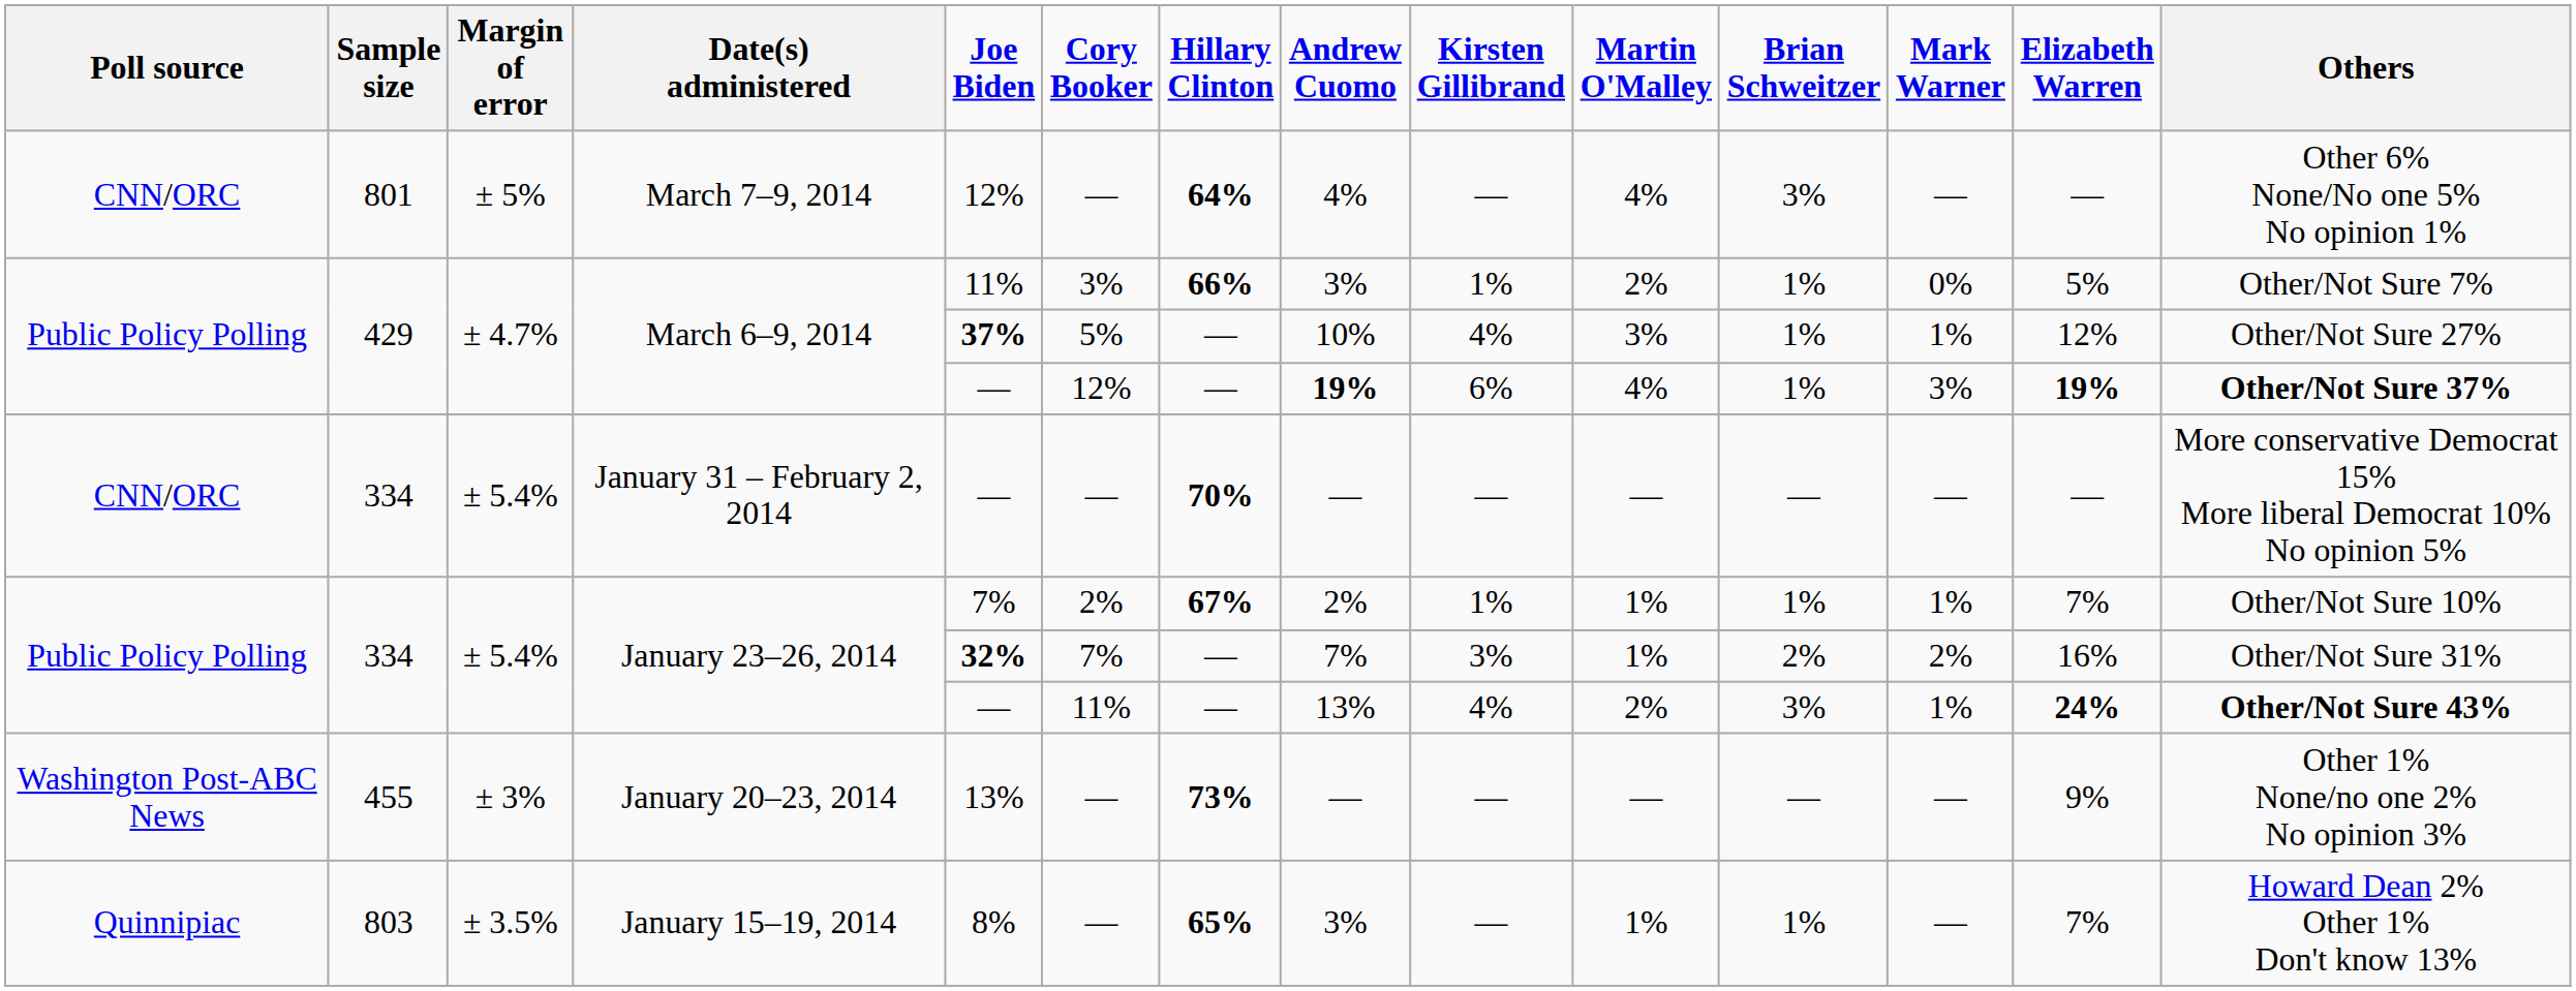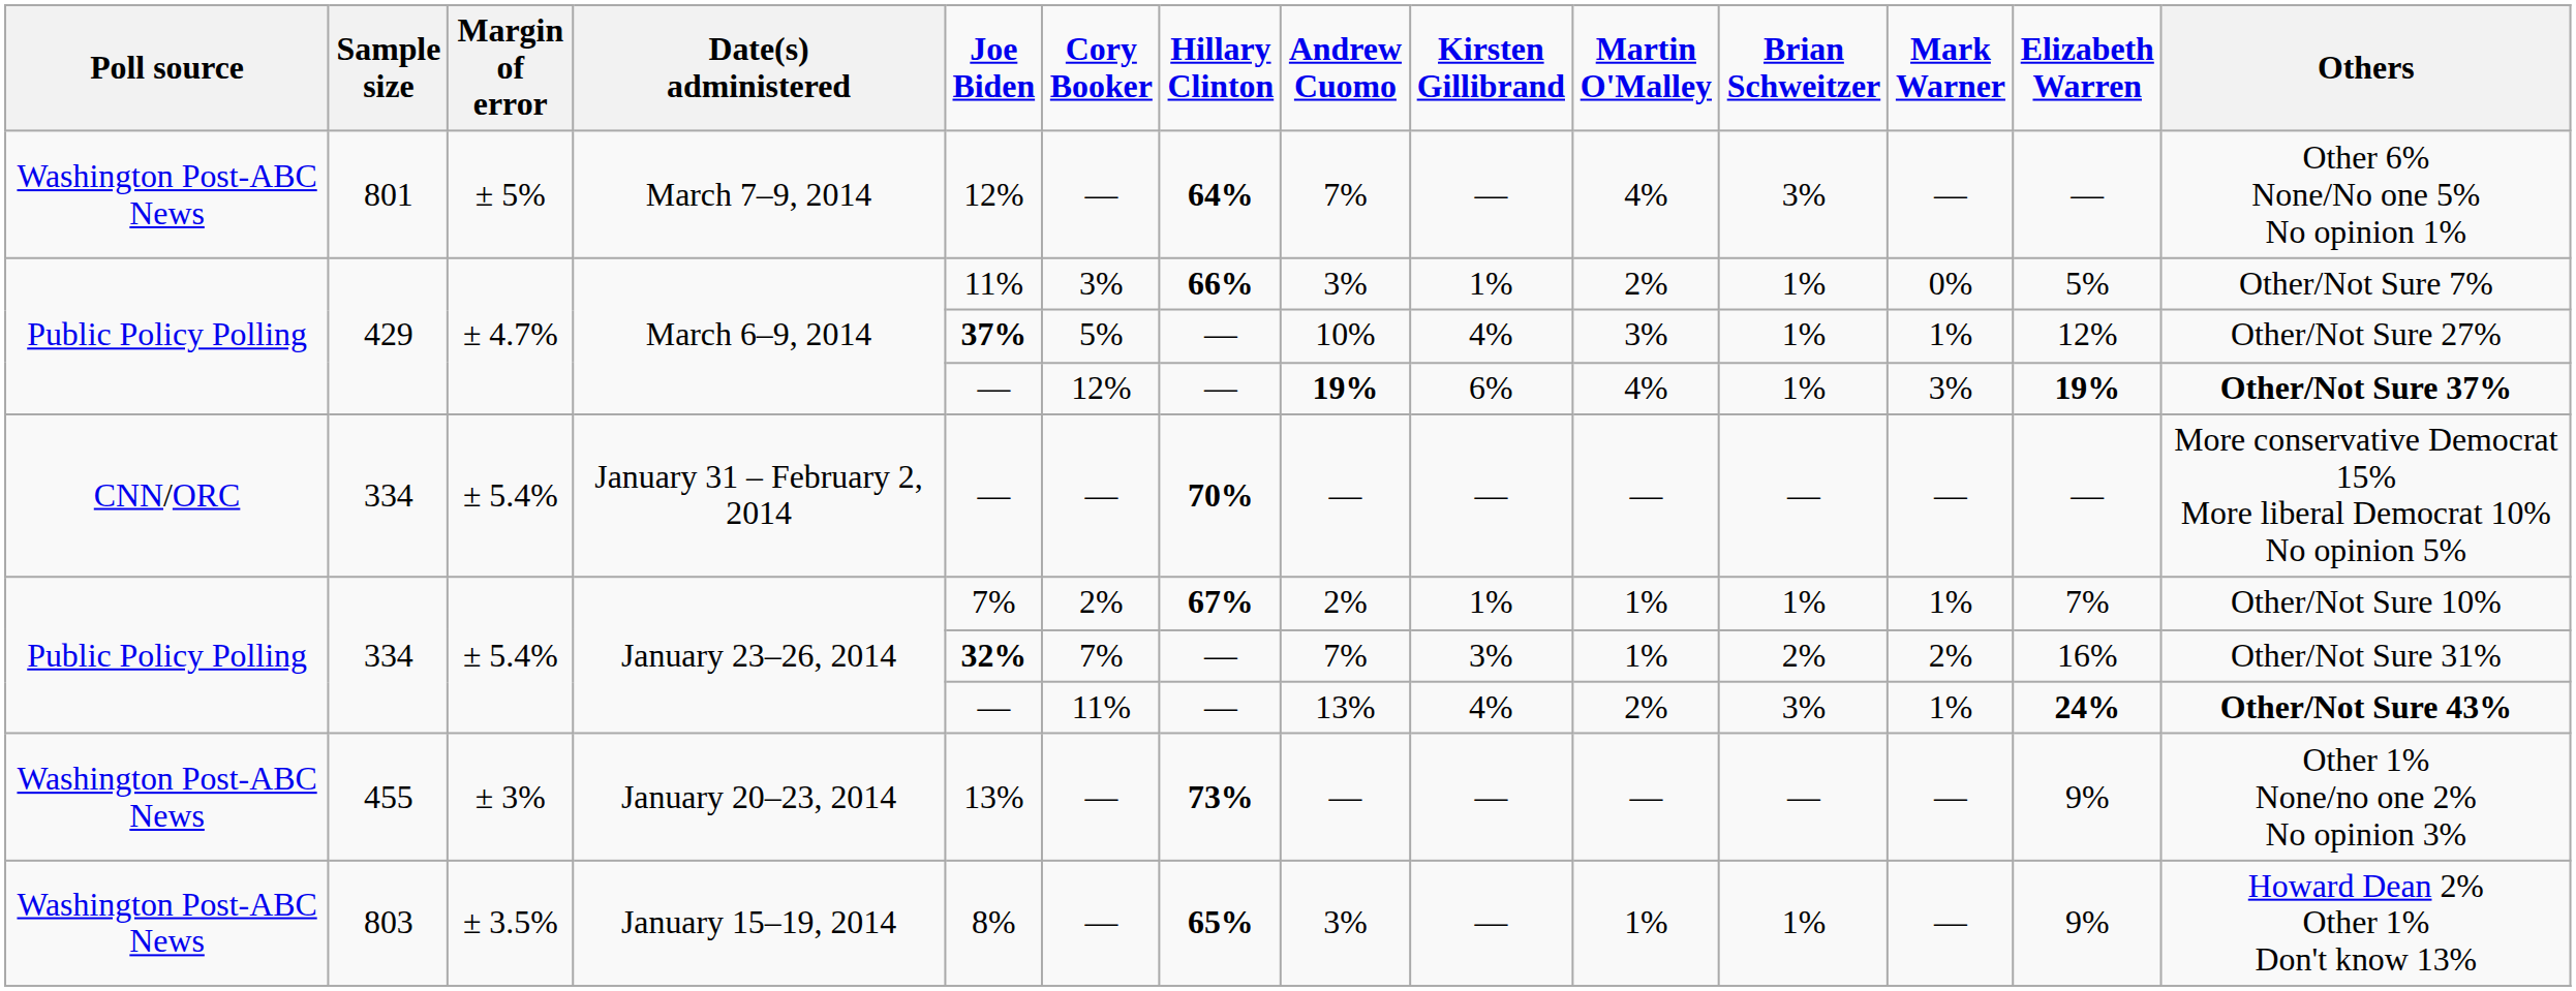 <table class="wikitable" style="text-align:center">
 <tr>
 <th style="width:150px;">Poll source</th>
 <th>Sample<br>size</th>
 <th>Margin<br> of error</th>
 <th>Date(s)<br> administered</th>
 <td><strong><a href='#'>Joe<br>Biden</a></strong></td>
 <td><strong><a href='#'>Cory<br>Booker</a></strong></td>
 <td><strong><a href='#'>Hillary<br>Clinton</a></strong></td>
 <td><strong><a href='#'>Andrew<br>Cuomo</a></strong></td>
 <td><strong><a href='#'>Kirsten<br>Gillibrand</a></strong></td>
 <td><strong><a href='#'>Martin<br>O'Malley</a></strong></td>
 <td><strong><a href='#'>Brian<br>Schweitzer</a></strong></td>
 <td><strong><a href='#'>Mark<br>Warner</a></strong></td>
 <td><strong><a href='#'>Elizabeth<br>Warren</a></strong></td>
 <th>Others</th>
 </tr>
 <tr>
-<td><a href='#'>CNN</a>/<a href='#'>ORC</a></td>
+<td><a href='#'>Washington Post-ABC News</a></td>
 <td>801</td>
 <td>± 5%</td>
 <td>March 7–9, 2014</td>
 <td>12%</td>
 <td>—</td>
 <td><strong>64%</strong></td>
-<td>4%</td>
+<td>7%</td>
 <td>—</td>
 <td>4%</td>
 <td>3%</td>
 <td>—</td>
 <td>—</td>
 <td>Other 6%<br>None/No one 5%<br>No opinion 1%</td>
 </tr>
 <tr>
 <td rowspan=3><a href='#'>Public Policy Polling</a></td>
 <td rowspan=3>429</td>
 <td rowspan=3>± 4.7%</td>
 <td rowspan=3>March 6–9, 2014</td>
 <td>11%</td>
 <td>3%</td>
 <td><strong>66%</strong></td>
 <td>3%</td>
 <td>1%</td>
 <td>2%</td>
 <td>1%</td>
 <td>0%</td>
 <td>5%</td>
 <td>Other/Not Sure 7%</td>
 </tr>
 <tr>
 <td><strong>37%</strong></td>
 <td>5%</td>
 <td>—</td>
 <td>10%</td>
 <td>4%</td>
 <td>3%</td>
 <td>1%</td>
 <td>1%</td>
 <td>12%</td>
 <td>Other/Not Sure 27%</td>
 </tr>
 <tr>
 <td>—</td>
 <td>12%</td>
 <td>—</td>
 <td><strong>19%</strong></td>
 <td>6%</td>
 <td>4%</td>
 <td>1%</td>
 <td>3%</td>
 <td><strong>19%</strong></td>
 <td><span><strong>Other/Not Sure 37%</strong></span></td>
 </tr>
 <tr>
 <td><a href='#'>CNN</a>/<a href='#'>ORC</a></td>
 <td>334</td>
 <td>± 5.4%</td>
 <td>January 31 – February 2, 2014</td>
 <td>—</td>
 <td>—</td>
 <td><strong>70%</strong></td>
 <td>—</td>
 <td>—</td>
 <td>—</td>
 <td>—</td>
 <td>—</td>
 <td>—</td>
 <td>More conservative Democrat 15%<br>More liberal Democrat 10%<br>No opinion 5%</td>
 </tr>
 <tr>
 <td rowspan=3><a href='#'>Public Policy Polling</a></td>
 <td rowspan=3>334</td>
 <td rowspan=3>± 5.4%</td>
 <td rowspan=3>January 23–26, 2014</td>
 <td>7%</td>
 <td>2%</td>
 <td><strong>67%</strong></td>
 <td>2%</td>
 <td>1%</td>
 <td>1%</td>
 <td>1%</td>
 <td>1%</td>
 <td>7%</td>
 <td>Other/Not Sure 10%</td>
 </tr>
 <tr>
 <td><strong>32%</strong></td>
 <td>7%</td>
 <td>—</td>
 <td>7%</td>
 <td>3%</td>
 <td>1%</td>
 <td>2%</td>
 <td>2%</td>
 <td>16%</td>
 <td>Other/Not Sure 31%</td>
 </tr>
 <tr>
 <td>—</td>
 <td>11%</td>
 <td>—</td>
 <td>13%</td>
 <td>4%</td>
 <td>2%</td>
 <td>3%</td>
 <td>1%</td>
 <td><strong>24%</strong></td>
 <td><span><strong>Other/Not Sure 43%</strong></span></td>
 </tr>
 <tr>
 <td><a href='#'>Washington Post-ABC News</a></td>
 <td>455</td>
 <td>± 3%</td>
 <td>January 20–23, 2014</td>
 <td>13%</td>
 <td>—</td>
 <td><strong>73%</strong></td>
 <td>—</td>
 <td>—</td>
 <td>—</td>
 <td>—</td>
 <td>—</td>
 <td>9%</td>
 <td>Other 1%<br>None/no one 2%<br>No opinion 3%</td>
 </tr>
 <tr>
-<td><a href='#'>Quinnipiac</a></td>
+<td><a href='#'>Washington Post-ABC News</a></td>
 <td>803</td>
 <td>± 3.5%</td>
 <td>January 15–19, 2014</td>
 <td>8%</td>
 <td>—</td>
 <td><strong>65%</strong></td>
 <td>3%</td>
 <td>—</td>
 <td>1%</td>
 <td>1%</td>
 <td>—</td>
-<td>7%</td>
+<td>9%</td>
 <td><a href='#'>Howard Dean</a> 2%<br>Other 1%<br>Don't know 13%</td>
 </tr>
 <tr>
 </tr>
 </table>
